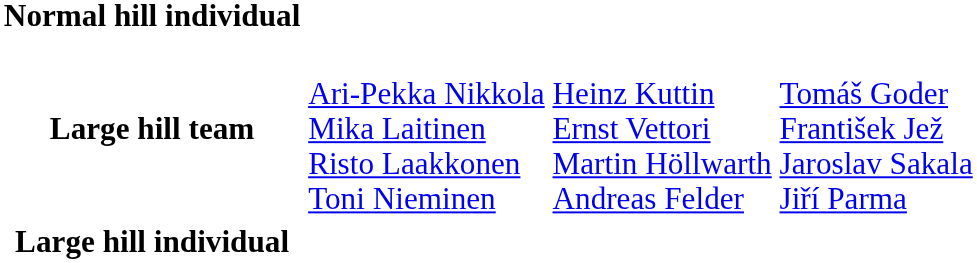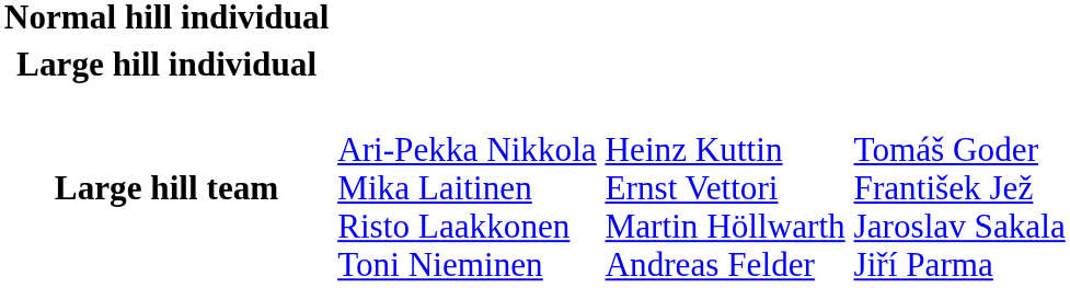 <table>
 <tr>
 <th scope=row>Normal hill individual<br></th>
+<td></td>
+<td></td>
+<td></td>
+</tr>
+<tr>
+<th scope=row>Large hill individual<br></th>
 <td></td>
 <td></td>
 <td></td>
 </tr>
 <tr>
 <th scope=row>Large hill team <br></th>
 <td><br><a href='#'>Ari-Pekka Nikkola</a><br><a href='#'>Mika Laitinen</a><br><a href='#'>Risto Laakkonen</a><br><a href='#'>Toni Nieminen</a></td>
 <td><br><a href='#'>Heinz Kuttin</a><br><a href='#'>Ernst Vettori</a><br><a href='#'>Martin Höllwarth</a><br><a href='#'>Andreas Felder</a></td>
 <td><br><a href='#'>Tomáš Goder</a><br><a href='#'>František Jež</a><br><a href='#'>Jaroslav Sakala</a><br><a href='#'>Jiří Parma</a></td>
 </tr>
-<tr>
-<th scope=row>Large hill individual<br></th>
-<td></td>
-<td></td>
-<td></td>
-</tr>
 </table>
